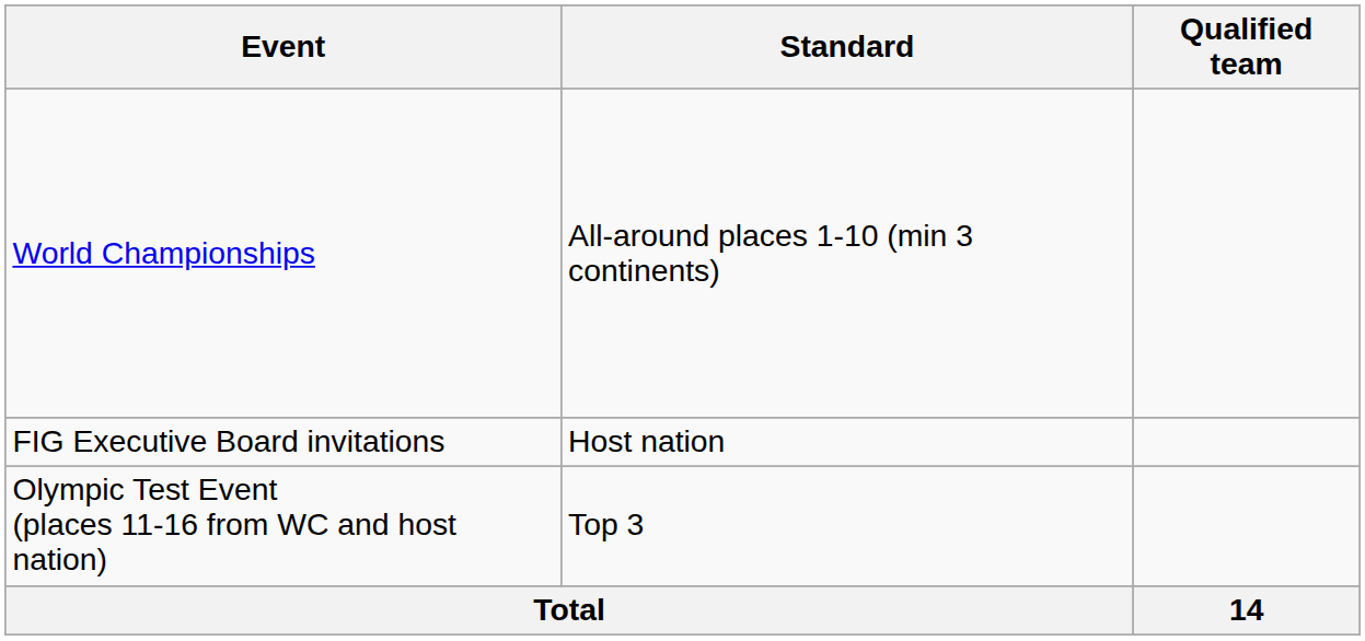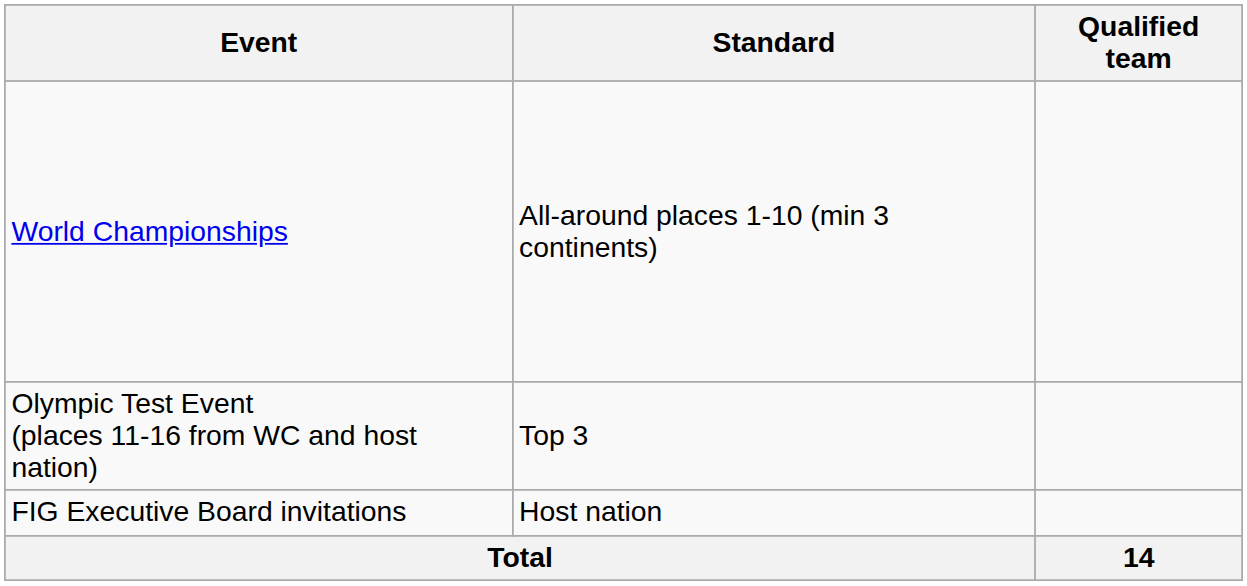 <table class="wikitable" style="width:700px;">
 <tr>
 <th>Event</th>
 <th>Standard</th>
 <th>Qualified team</th>
 </tr>
 <tr>
 <td><a href='#'>World Championships</a></td>
 <td>All-around places 1-10 (min 3 continents)</td>
 <td><br><br><br><br><br><br><br><br><br></td>
 </tr>
 <tr>
+<td>Olympic Test Event<br>(places 11-16 from WC and host nation)</td>
+<td>Top 3</td>
+<td><br><br></td>
+</tr>
+<tr>
 <td>FIG Executive Board invitations</td>
 <td>Host nation</td>
 <td></td>
-</tr>
-<tr>
-<td>Olympic Test Event<br>(places 11-16 from WC and host nation)</td>
-<td>Top 3</td>
-<td><br><br></td>
 </tr>
 <tr>
 <th colspan="2">Total</th>
 <th>14</th>
 </tr>
 </table>
